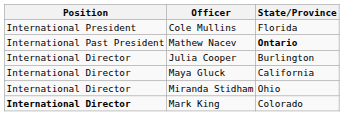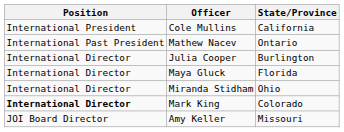 <table class="wikitable">
 <tr>
 <th>Position</th>
 <th>Officer</th>
 <th>State/Province</th>
 </tr>
 <tr>
 <td>International President</td>
 <td>Cole Mullins</td>
-<td>Florida</td>
+<td>California</td>
 </tr>
 <tr>
 <td>International Past President</td>
 <td>Mathew Nacev</td>
-<td><strong>Ontario</strong></td>
+<td>Ontario</td>
 </tr>
 <tr>
 <td>International Director</td>
 <td>Julia Cooper</td>
 <td>Burlington</td>
 </tr>
 <tr>
 <td>International Director</td>
 <td>Maya Gluck</td>
-<td>California</td>
+<td>Florida</td>
 </tr>
 <tr>
 <td>International Director</td>
 <td>Miranda Stidham</td>
 <td>Ohio</td>
 </tr>
 <tr>
 <td><strong>International Director</strong></td>
 <td>Mark King</td>
 <td>Colorado</td>
 </tr>
+<tr>
+<td>JOI Board Director</td>
+<td>Amy Keller</td>
+<td>Missouri</td>
+</tr>
 </table>
